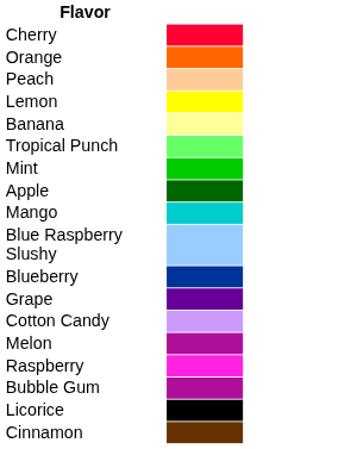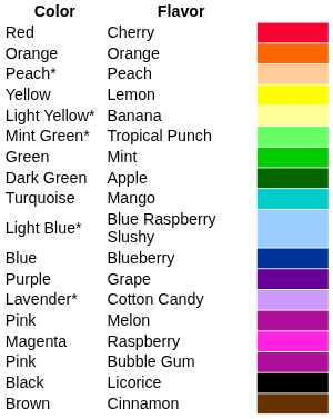 <table border="0" cellspacing="1" cellpadding="1">
 <tr>
+<th width="100">Color</th>
 <th width="150">Flavor</th>
 <th width="70"> </th>
 </tr>
 <tr>
+<td>Red</td>
 <td>Cherry</td>
 <td bgcolor="#FF0033"> </td>
 </tr>
 <tr>
 <td>Orange</td>
+<td>Orange</td>
 <td bgcolor="#ff6600"> </td>
 </tr>
 <tr>
+<td>Peach*</td>
 <td>Peach</td>
 <td bgcolor="#FFCC99"> </td>
 </tr>
 <tr>
+<td>Yellow</td>
 <td>Lemon</td>
 <td bgcolor="#FFFF00"> </td>
 </tr>
 <tr>
+<td>Light Yellow*</td>
 <td>Banana</td>
 <td bgcolor="#FFFF99"> </td>
 </tr>
 <tr>
+<td>Mint Green*</td>
 <td>Tropical Punch</td>
 <td bgcolor="#66FF66"> </td>
 </tr>
 <tr>
+<td>Green</td>
 <td>Mint</td>
 <td bgcolor="#00CC00"> </td>
 </tr>
 <tr>
+<td>Dark Green</td>
 <td>Apple</td>
 <td bgcolor="#006600"> </td>
 </tr>
 <tr>
+<td>Turquoise</td>
 <td>Mango</td>
 <td bgcolor="#00CCCC"> </td>
 </tr>
 <tr>
+<td>Light Blue*</td>
 <td>Blue Raspberry Slushy</td>
 <td bgcolor="#99ccff"> </td>
 </tr>
 <tr>
+<td>Blue</td>
 <td>Blueberry</td>
 <td bgcolor="#003399"> </td>
 </tr>
 <tr>
+<td>Purple</td>
 <td>Grape</td>
 <td bgcolor="#660099"> </td>
 </tr>
 <tr>
+<td>Lavender*</td>
 <td>Cotton Candy</td>
 <td bgcolor="#CC99FF"> </td>
 </tr>
 <tr>
+<td>Pink</td>
 <td>Melon</td>
 <td bgcolor="#AF0E9A"> </td>
 </tr>
 <tr>
+<td>Magenta</td>
 <td>Raspberry</td>
 <td bgcolor="#FF23E1"> </td>
 </tr>
 <tr>
+<td>Pink</td>
 <td>Bubble Gum</td>
 <td bgcolor="#AF0E9A"> </td>
 </tr>
 <tr>
+<td>Black</td>
 <td>Licorice</td>
 <td bgcolor="#000000"> </td>
 </tr>
 <tr>
+<td>Brown</td>
 <td>Cinnamon</td>
 <td bgcolor="#663300"> </td>
 </tr>
 </table>
